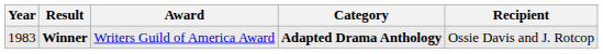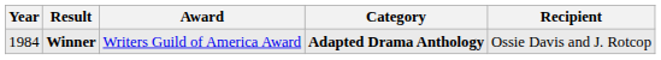 <table class="wikitable">
 <tr>
 <th>Year</th>
 <th>Result</th>
 <th>Award</th>
 <th>Category</th>
 <th>Recipient</th>
 </tr>
 <tr style="background-color: #EAEAEA;" |>
-<td>1983</td>
+<td>1984</td>
 <td><strong>Winner</strong></td>
 <td><a href='#'>Writers Guild of America Award</a></td>
 <td><strong>Adapted Drama Anthology</strong></td>
 <td>Ossie Davis and J. Rotcop</td>
 </tr>
 </table>
